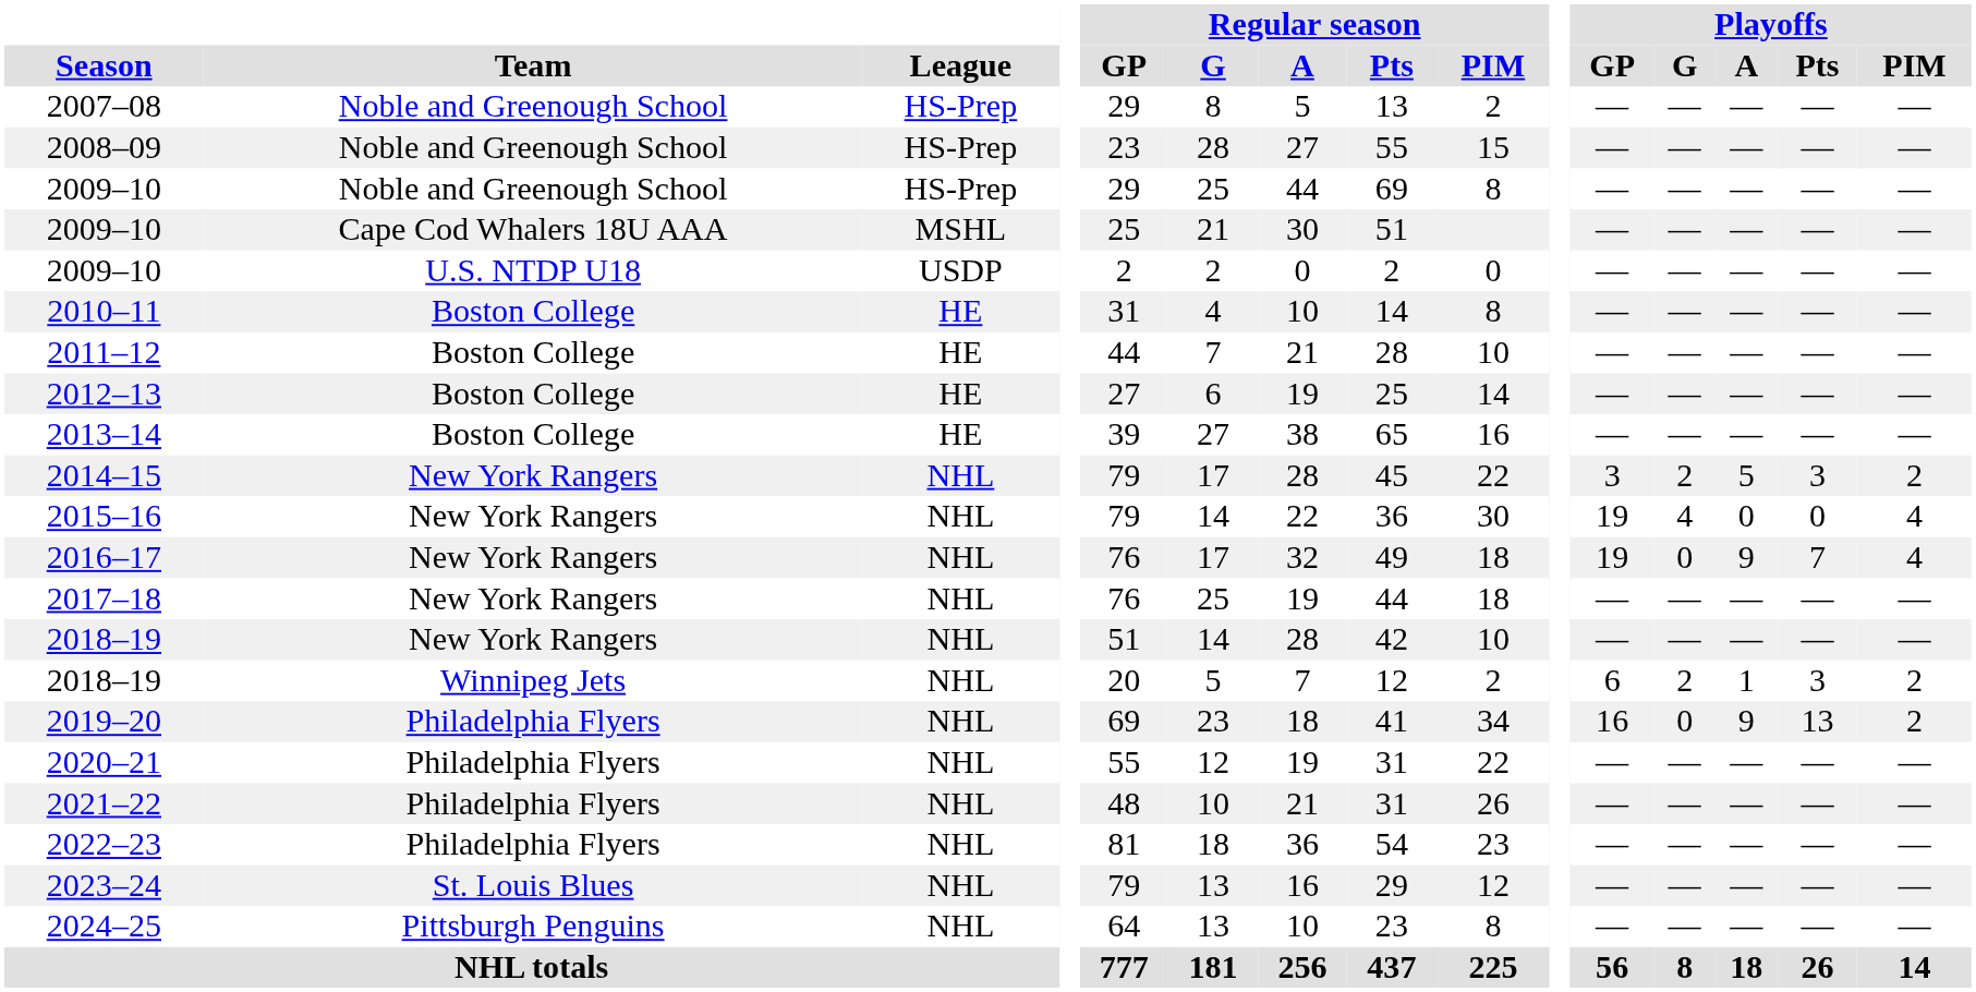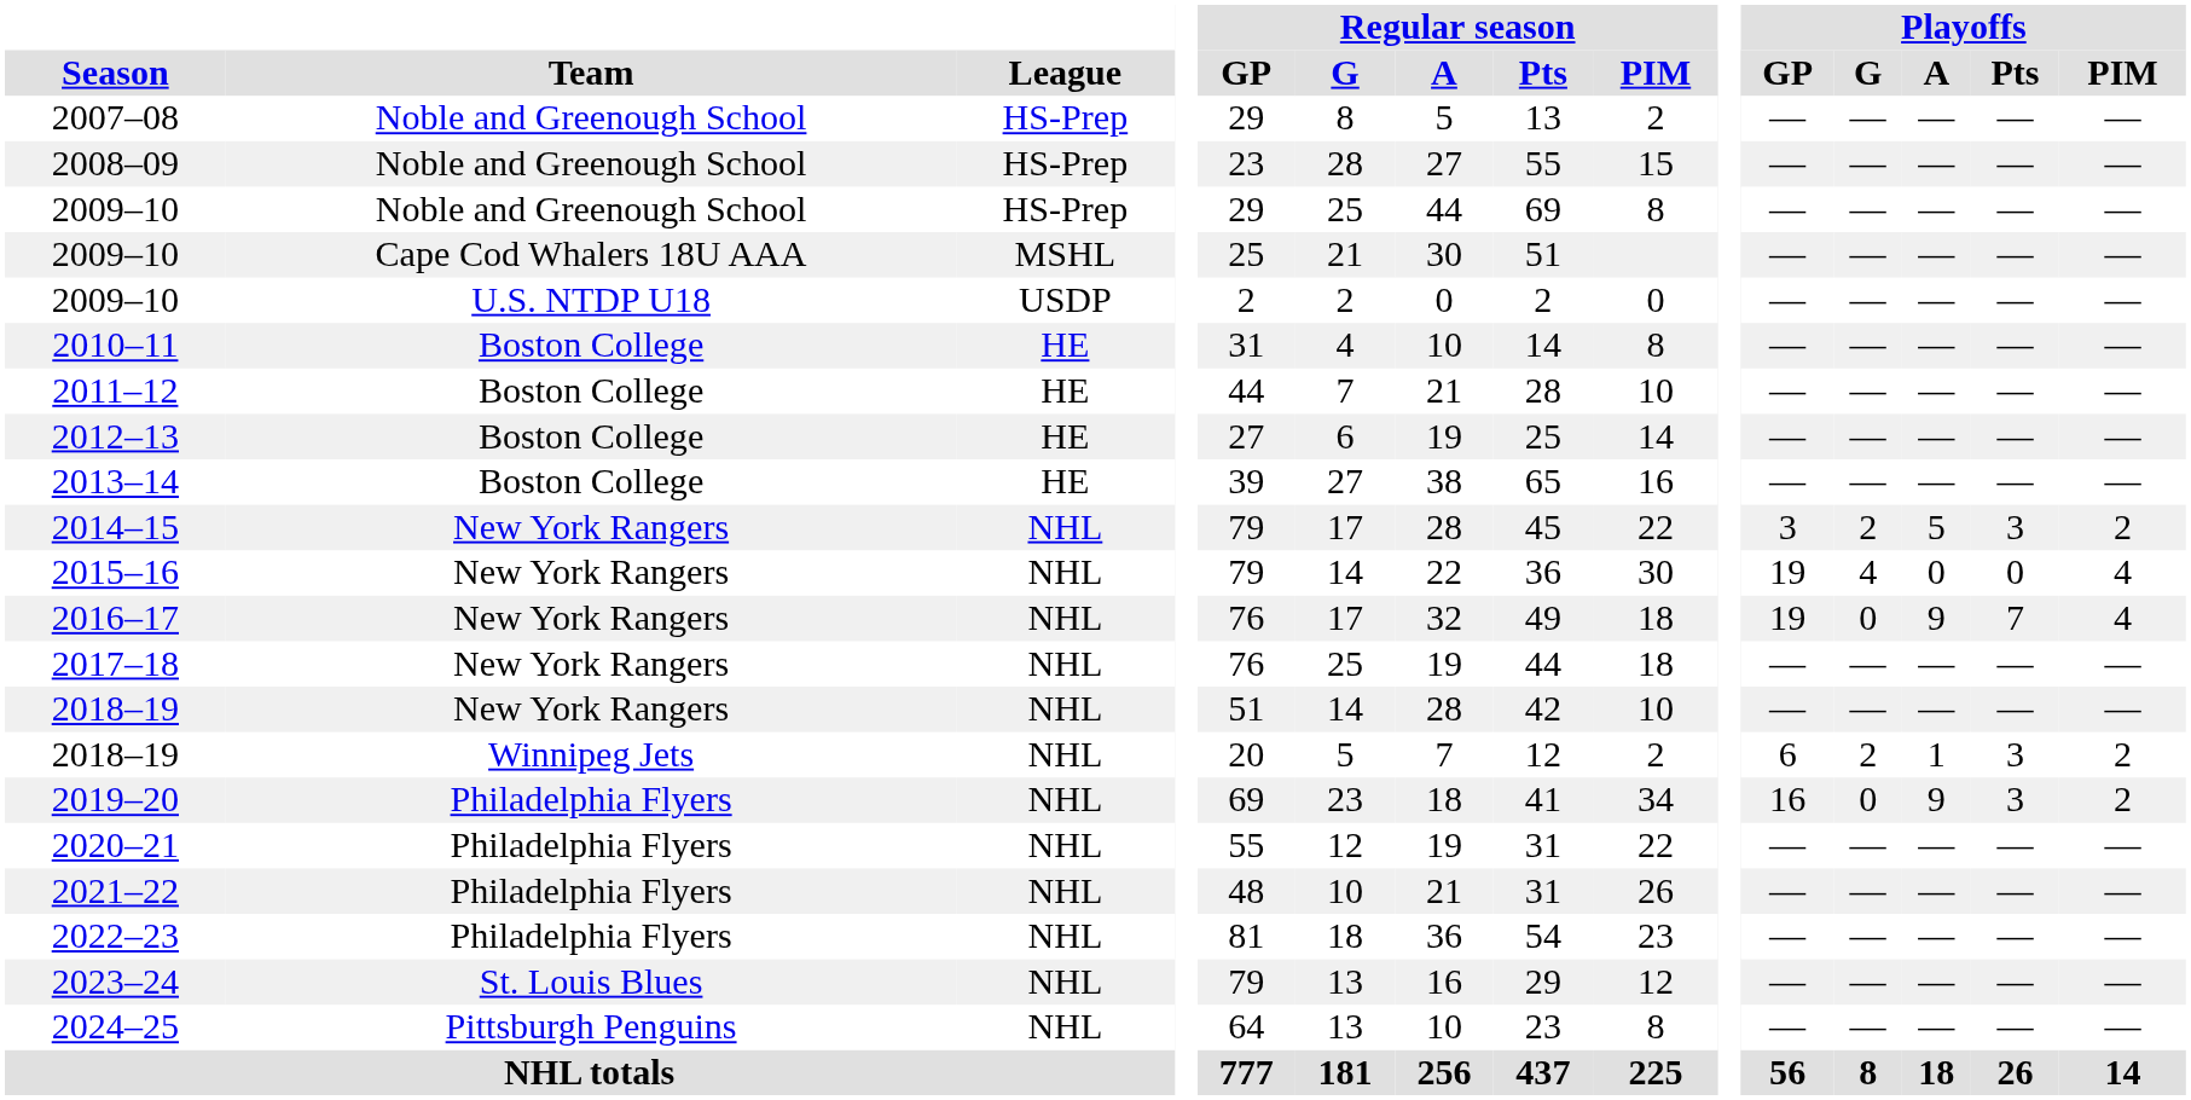 <table border="0" cellpadding="1" cellspacing="0" style="text-align:center; width:60em;">
 <tr style="background:#e0e0e0;">
 <th colspan="3" bgcolor="#ffffff"> </th>
 <th rowspan="99" bgcolor="#ffffff"> </th>
 <th colspan="5"><a href='#'>Regular season</a></th>
 <th rowspan="99" bgcolor="#ffffff"> </th>
 <th colspan="5"><a href='#'>Playoffs</a></th>
 </tr>
 <tr style="background:#e0e0e0;">
 <th><a href='#'>Season</a></th>
 <th>Team</th>
 <th>League</th>
 <th>GP</th>
 <th><a href='#'>G</a></th>
 <th><a href='#'>A</a></th>
 <th><a href='#'>Pts</a></th>
 <th><a href='#'>PIM</a></th>
 <th>GP</th>
 <th>G</th>
 <th>A</th>
 <th>Pts</th>
 <th>PIM</th>
 </tr>
 <tr>
 <td>2007–08</td>
 <td><a href='#'>Noble and Greenough School</a></td>
 <td><a href='#'>HS-Prep</a></td>
 <td>29</td>
 <td>8</td>
 <td>5</td>
 <td>13</td>
 <td>2</td>
 <td>—</td>
 <td>—</td>
 <td>—</td>
 <td>—</td>
 <td>—</td>
 </tr>
 <tr style="background:#f0f0f0;">
 <td>2008–09</td>
 <td>Noble and Greenough School</td>
 <td>HS-Prep</td>
 <td>23</td>
 <td>28</td>
 <td>27</td>
 <td>55</td>
 <td>15</td>
 <td>—</td>
 <td>—</td>
 <td>—</td>
 <td>—</td>
 <td>—</td>
 </tr>
 <tr>
 <td>2009–10</td>
 <td>Noble and Greenough School</td>
 <td>HS-Prep</td>
 <td>29</td>
 <td>25</td>
 <td>44</td>
 <td>69</td>
 <td>8</td>
 <td>—</td>
 <td>—</td>
 <td>—</td>
 <td>—</td>
 <td>—</td>
 </tr>
 <tr style="background:#f0f0f0;">
 <td>2009–10</td>
 <td>Cape Cod Whalers 18U AAA</td>
 <td>MSHL</td>
 <td>25</td>
 <td>21</td>
 <td>30</td>
 <td>51</td>
 <td></td>
 <td>—</td>
 <td>—</td>
 <td>—</td>
 <td>—</td>
 <td>—</td>
 </tr>
 <tr>
 <td>2009–10</td>
 <td><a href='#'>U.S. NTDP U18</a></td>
 <td>USDP</td>
 <td>2</td>
 <td>2</td>
 <td>0</td>
 <td>2</td>
 <td>0</td>
 <td>—</td>
 <td>—</td>
 <td>—</td>
 <td>—</td>
 <td>—</td>
 </tr>
 <tr style="background:#f0f0f0;">
 <td><a href='#'>2010–11</a></td>
 <td><a href='#'>Boston College</a></td>
 <td><a href='#'>HE</a></td>
 <td>31</td>
 <td>4</td>
 <td>10</td>
 <td>14</td>
 <td>8</td>
 <td>—</td>
 <td>—</td>
 <td>—</td>
 <td>—</td>
 <td>—</td>
 </tr>
 <tr>
 <td><a href='#'>2011–12</a></td>
 <td>Boston College</td>
 <td>HE</td>
 <td>44</td>
 <td>7</td>
 <td>21</td>
 <td>28</td>
 <td>10</td>
 <td>—</td>
 <td>—</td>
 <td>—</td>
 <td>—</td>
 <td>—</td>
 </tr>
 <tr style="background:#f0f0f0;">
 <td><a href='#'>2012–13</a></td>
 <td>Boston College</td>
 <td>HE</td>
 <td>27</td>
 <td>6</td>
 <td>19</td>
 <td>25</td>
 <td>14</td>
 <td>—</td>
 <td>—</td>
 <td>—</td>
 <td>—</td>
 <td>—</td>
 </tr>
 <tr>
 <td><a href='#'>2013–14</a></td>
 <td>Boston College</td>
 <td>HE</td>
 <td>39</td>
 <td>27</td>
 <td>38</td>
 <td>65</td>
 <td>16</td>
 <td>—</td>
 <td>—</td>
 <td>—</td>
 <td>—</td>
 <td>—</td>
 </tr>
 <tr style="background:#f0f0f0;">
 <td><a href='#'>2014–15</a></td>
 <td><a href='#'>New York Rangers</a></td>
 <td><a href='#'>NHL</a></td>
 <td>79</td>
 <td>17</td>
 <td>28</td>
 <td>45</td>
 <td>22</td>
 <td>3</td>
 <td>2</td>
 <td>5</td>
 <td>3</td>
 <td>2</td>
 </tr>
 <tr>
 <td><a href='#'>2015–16</a></td>
 <td>New York Rangers</td>
 <td>NHL</td>
 <td>79</td>
 <td>14</td>
 <td>22</td>
 <td>36</td>
 <td>30</td>
 <td>19</td>
 <td>4</td>
 <td>0</td>
 <td>0</td>
 <td>4</td>
 </tr>
 <tr style="background:#f0f0f0;">
 <td><a href='#'>2016–17</a></td>
 <td>New York Rangers</td>
 <td>NHL</td>
 <td>76</td>
 <td>17</td>
 <td>32</td>
 <td>49</td>
 <td>18</td>
 <td>19</td>
 <td>0</td>
 <td>9</td>
 <td>7</td>
 <td>4</td>
 </tr>
 <tr>
 <td><a href='#'>2017–18</a></td>
 <td>New York Rangers</td>
 <td>NHL</td>
 <td>76</td>
 <td>25</td>
 <td>19</td>
 <td>44</td>
 <td>18</td>
 <td>—</td>
 <td>—</td>
 <td>—</td>
 <td>—</td>
 <td>—</td>
 </tr>
 <tr style="background:#f0f0f0;">
 <td><a href='#'>2018–19</a></td>
 <td>New York Rangers</td>
 <td>NHL</td>
 <td>51</td>
 <td>14</td>
 <td>28</td>
 <td>42</td>
 <td>10</td>
 <td>—</td>
 <td>—</td>
 <td>—</td>
 <td>—</td>
 <td>—</td>
 </tr>
 <tr>
 <td>2018–19</td>
 <td><a href='#'>Winnipeg Jets</a></td>
 <td>NHL</td>
 <td>20</td>
 <td>5</td>
 <td>7</td>
 <td>12</td>
 <td>2</td>
 <td>6</td>
 <td>2</td>
 <td>1</td>
 <td>3</td>
 <td>2</td>
 </tr>
 <tr style="background:#f0f0f0;">
 <td><a href='#'>2019–20</a></td>
 <td><a href='#'>Philadelphia Flyers</a></td>
 <td>NHL</td>
 <td>69</td>
 <td>23</td>
 <td>18</td>
 <td>41</td>
 <td>34</td>
 <td>16</td>
 <td>0</td>
 <td>9</td>
-<td>13</td>
+<td>3</td>
 <td>2</td>
 </tr>
 <tr>
 <td><a href='#'>2020–21</a></td>
 <td>Philadelphia Flyers</td>
 <td>NHL</td>
 <td>55</td>
 <td>12</td>
 <td>19</td>
 <td>31</td>
 <td>22</td>
 <td>—</td>
 <td>—</td>
 <td>—</td>
 <td>—</td>
 <td>—</td>
 </tr>
 <tr style="background:#f0f0f0;">
 <td><a href='#'>2021–22</a></td>
 <td>Philadelphia Flyers</td>
 <td>NHL</td>
 <td>48</td>
 <td>10</td>
 <td>21</td>
 <td>31</td>
 <td>26</td>
 <td>—</td>
 <td>—</td>
 <td>—</td>
 <td>—</td>
 <td>—</td>
 </tr>
 <tr>
 <td><a href='#'>2022–23</a></td>
 <td>Philadelphia Flyers</td>
 <td>NHL</td>
 <td>81</td>
 <td>18</td>
 <td>36</td>
 <td>54</td>
 <td>23</td>
 <td>—</td>
 <td>—</td>
 <td>—</td>
 <td>—</td>
 <td>—</td>
 </tr>
 <tr style="background:#f0f0f0;">
 <td><a href='#'>2023–24</a></td>
 <td><a href='#'>St. Louis Blues</a></td>
 <td>NHL</td>
 <td>79</td>
 <td>13</td>
 <td>16</td>
 <td>29</td>
 <td>12</td>
 <td>—</td>
 <td>—</td>
 <td>—</td>
 <td>—</td>
 <td>—</td>
 </tr>
 <tr>
 <td><a href='#'>2024–25</a></td>
 <td><a href='#'>Pittsburgh Penguins</a></td>
 <td>NHL</td>
 <td>64</td>
 <td>13</td>
 <td>10</td>
 <td>23</td>
 <td>8</td>
 <td>—</td>
 <td>—</td>
 <td>—</td>
 <td>—</td>
 <td>—</td>
 </tr>
 <tr style="background:#e0e0e0;">
 <th colspan="3">NHL totals</th>
 <th>777</th>
 <th>181</th>
 <th>256</th>
 <th>437</th>
 <th>225</th>
 <th>56</th>
 <th>8</th>
 <th>18</th>
 <th>26</th>
 <th>14</th>
 </tr>
 </table>
